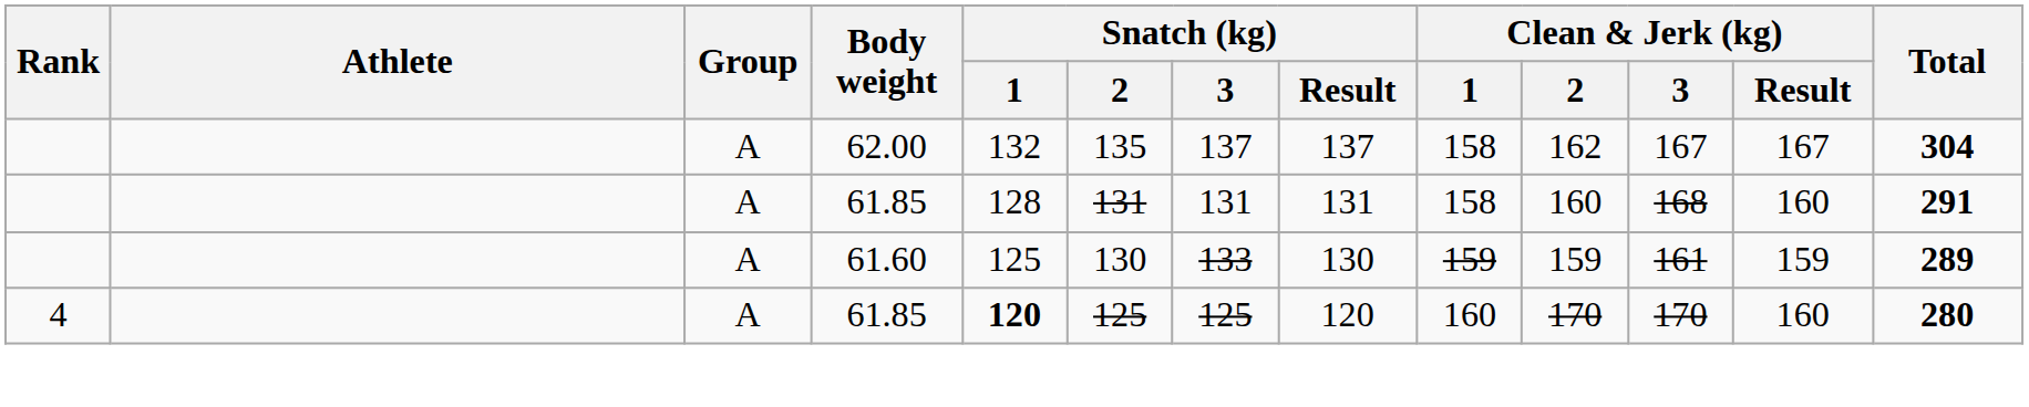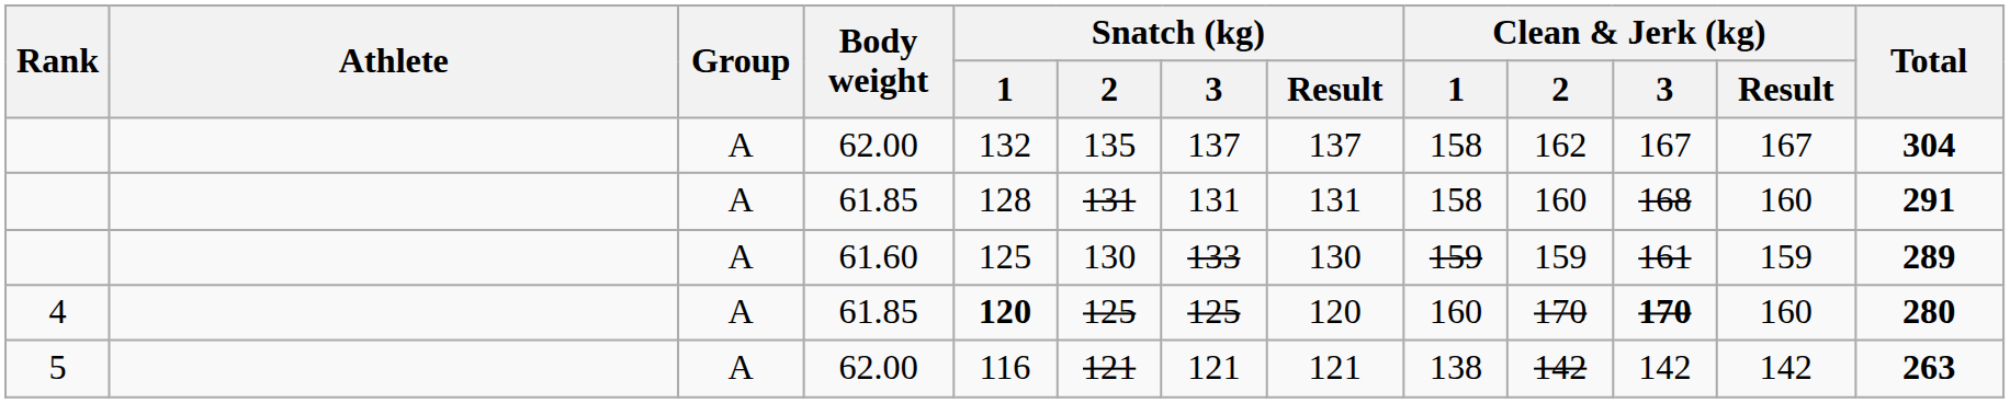 <table class = "wikitable" style="text-align:center;">
 <tr>
 <th rowspan=2 width=40>Rank</th>
 <th rowspan=2 width=250>Athlete</th>
 <th rowspan=2 width=50>Group</th>
 <th rowspan=2 width=60>Body weight</th>
 <th colspan=4>Snatch (kg)</th>
 <th colspan=4>Clean & Jerk (kg)</th>
 <th rowspan=2 width=60>Total</th>
 </tr>
 <tr>
 <th width=40>1</th>
 <th width=40>2</th>
 <th width=40>3</th>
 <th width=55>Result</th>
 <th width=40>1</th>
 <th width=40>2</th>
 <th width=40>3</th>
 <th width=55>Result</th>
 </tr>
 <tr>
 <td></td>
 <td align=left></td>
 <td>A</td>
 <td>62.00</td>
 <td>132</td>
 <td>135</td>
 <td>137</td>
 <td>137</td>
 <td>158</td>
 <td>162</td>
 <td>167</td>
 <td>167</td>
 <td><strong>304</strong></td>
 </tr>
 <tr>
 <td></td>
 <td align=left></td>
 <td>A</td>
 <td>61.85</td>
 <td>128</td>
 <td><s>131</s></td>
 <td>131</td>
 <td>131</td>
 <td>158</td>
 <td>160</td>
 <td><s>168</s></td>
 <td>160</td>
 <td><strong>291</strong></td>
 </tr>
 <tr>
 <td></td>
 <td align=left></td>
 <td>A</td>
 <td>61.60</td>
 <td>125</td>
 <td>130</td>
 <td><s>133</s></td>
 <td>130</td>
 <td><s>159</s></td>
 <td>159</td>
 <td><s>161</s></td>
 <td>159</td>
 <td><strong>289</strong></td>
 </tr>
 <tr>
 <td>4</td>
 <td align=left></td>
 <td>A</td>
 <td>61.85</td>
 <td><strong>120</strong></td>
 <td><s>125</s></td>
 <td><s>125</s></td>
 <td>120</td>
 <td>160</td>
 <td><s>170</s></td>
-<td><s>170</s></td>
+<td><strong><s>170</s></strong></td>
 <td>160</td>
 <td><strong>280</strong></td>
 </tr>
+<tr>
+<td>5</td>
+<td align=left></td>
+<td>A</td>
+<td>62.00</td>
+<td>116</td>
+<td><s>121</s></td>
+<td>121</td>
+<td>121</td>
+<td>138</td>
+<td><s>142</s></td>
+<td>142</td>
+<td>142</td>
+<td><strong>263</strong></td>
+</tr>
 </table>
